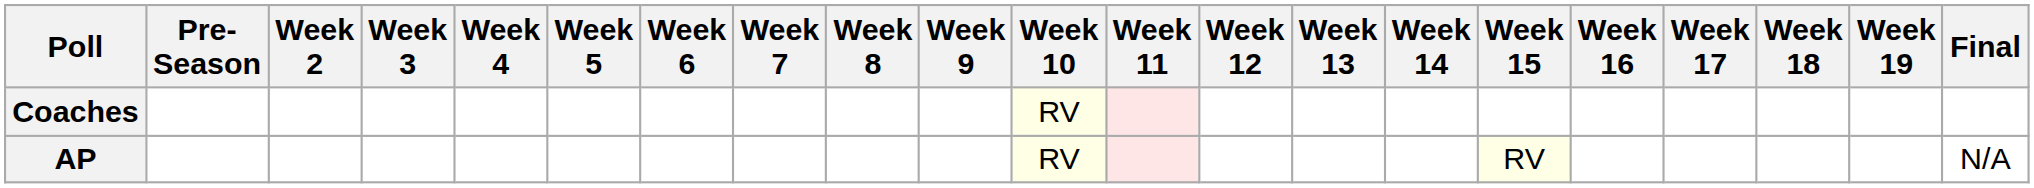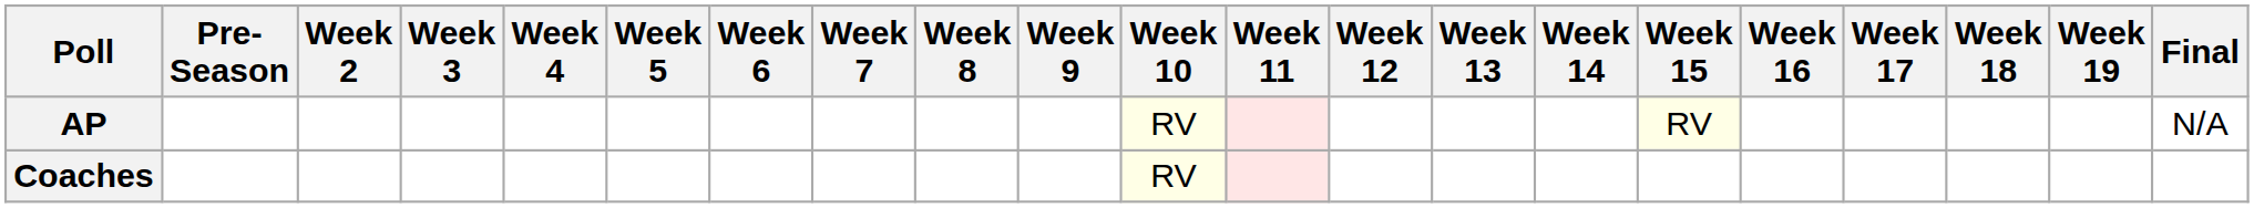 <table class="wikitable" style="white-space:nowrap;font-size:90%">
 <tr>
 <th>Poll</th>
 <th>Pre-<br>Season</th>
 <th>Week<br>2</th>
 <th>Week<br>3</th>
 <th>Week<br>4</th>
 <th>Week<br>5</th>
 <th>Week<br>6</th>
 <th>Week<br>7</th>
 <th>Week<br>8</th>
 <th>Week<br>9</th>
 <th>Week<br>10</th>
 <th>Week<br>11</th>
 <th>Week<br>12</th>
 <th>Week<br>13</th>
 <th>Week<br>14</th>
 <th>Week<br>15</th>
 <th>Week<br>16</th>
 <th>Week<br>17</th>
 <th>Week<br>18</th>
 <th>Week<br>19</th>
 <th>Final</th>
 </tr>
 <tr style="text-align:center;">
+<th>AP</th>
+<td style="background:#FFF;"></td>
+<td style="background:#FFF;"></td>
+<td style="background:#FFF;"></td>
+<td style="background:#FFF;"></td>
+<td style="background:#FFF;"></td>
+<td style="background:#FFF;"></td>
+<td style="background:#FFF;"></td>
+<td style="background:#FFF;"></td>
+<td style="background:#FFF;"></td>
+<td style="background:#FFFFE6;">RV</td>
+<td style="background:#FFE6E6;"></td>
+<td style="background:#FFF;"></td>
+<td style="background:#FFF;"></td>
+<td style="background:#FFF;"></td>
+<td style="background:#FFFFE6;">RV</td>
+<td style="background:#FFF;"></td>
+<td style="background:#FFF;"></td>
+<td style="background:#FFF;"></td>
+<td style="background:#FFF;"></td>
+<td style="background:#FFF;">N/A</td>
+</tr>
+<tr style="text-align:center;">
 <th>Coaches</th>
 <td style="background:#FFF;"></td>
 <td style="background:#FFF;"></td>
 <td style="background:#FFF;"></td>
 <td style="background:#FFF;"></td>
 <td style="background:#FFF;"></td>
 <td style="background:#FFF;"></td>
 <td style="background:#FFF;"></td>
 <td style="background:#FFF;"></td>
 <td style="background:#FFF;"></td>
 <td style="background:#FFFFE6;">RV</td>
 <td style="background:#FFE6E6;"></td>
 <td style="background:#FFF;"></td>
 <td style="background:#FFF;"></td>
 <td style="background:#FFF;"></td>
 <td style="background:#FFF;"></td>
 <td style="background:#FFF;"></td>
 <td style="background:#FFF;"></td>
 <td style="background:#FFF;"></td>
 <td style="background:#FFF;"></td>
 <td style="background:#FFF;"></td>
 </tr>
-<tr style="text-align:center;">
-<th>AP</th>
-<td style="background:#FFF;"></td>
-<td style="background:#FFF;"></td>
-<td style="background:#FFF;"></td>
-<td style="background:#FFF;"></td>
-<td style="background:#FFF;"></td>
-<td style="background:#FFF;"></td>
-<td style="background:#FFF;"></td>
-<td style="background:#FFF;"></td>
-<td style="background:#FFF;"></td>
-<td style="background:#FFFFE6;">RV</td>
-<td style="background:#FFE6E6;"></td>
-<td style="background:#FFF;"></td>
-<td style="background:#FFF;"></td>
-<td style="background:#FFF;"></td>
-<td style="background:#FFFFE6;">RV</td>
-<td style="background:#FFF;"></td>
-<td style="background:#FFF;"></td>
-<td style="background:#FFF;"></td>
-<td style="background:#FFF;"></td>
-<td style="background:#FFF;">N/A</td>
-</tr>
 </table>
